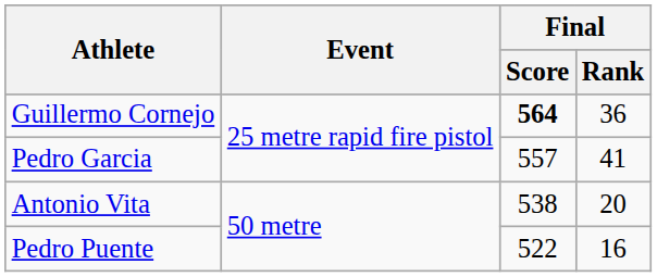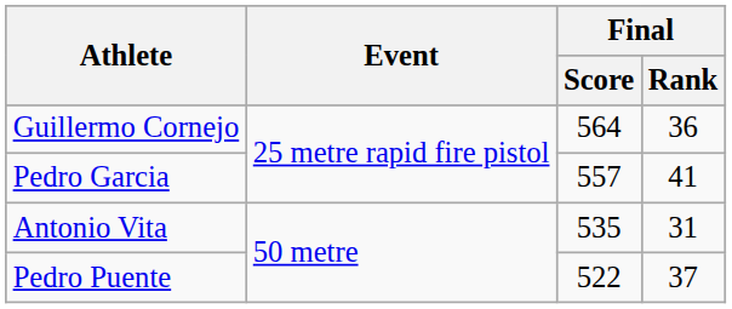 <table class="wikitable" border="1" style="font-size:90%">
 <tr>
 <th rowspan=2>Athlete</th>
 <th rowspan=2>Event</th>
 <th colspan=2>Final</th>
 </tr>
 <tr>
 <th>Score</th>
 <th>Rank</th>
 </tr>
 <tr>
 <td><a href='#'>Guillermo Cornejo</a></td>
 <td rowspan=2><a href='#'>25 metre rapid fire pistol</a></td>
-<td align=center><strong>564</strong></td>
+<td align=center>564</td>
 <td align=center>36</td>
 </tr>
 <tr>
 <td><a href='#'>Pedro Garcia</a></td>
 <td align=center>557</td>
 <td align=center>41</td>
 </tr>
 <tr>
 <td><a href='#'>Antonio Vita</a></td>
 <td rowspan=2><a href='#'>50 metre</a></td>
-<td align=center>538</td>
-<td align=center>20</td>
+<td align=center>535</td>
+<td align=center>31</td>
 </tr>
 <tr>
 <td><a href='#'>Pedro Puente</a></td>
 <td align=center>522</td>
-<td align=center>16</td>
+<td align=center>37</td>
 </tr>
 </table>
